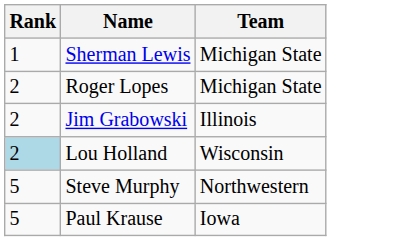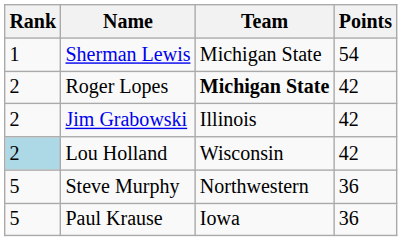 <table class="wikitable" style="font-size: 90%">
 <tr>
 <th>Rank</th>
 <th>Name</th>
 <th>Team</th>
+<th>Points</th>
 </tr>
 <tr>
 <td>1</td>
 <td><a href='#'>Sherman Lewis</a></td>
 <td>Michigan State</td>
+<td>54</td>
 </tr>
 <tr>
 <td>2</td>
 <td>Roger Lopes</td>
-<td>Michigan State</td>
+<td><strong>Michigan State</strong></td>
+<td>42</td>
 </tr>
 <tr>
 <td>2</td>
 <td><a href='#'>Jim Grabowski</a></td>
 <td>Illinois</td>
+<td>42</td>
 </tr>
 <tr>
 <td style="background: lightblue;">2</td>
 <td>Lou Holland</td>
 <td>Wisconsin</td>
+<td>42</td>
 </tr>
 <tr>
 <td>5</td>
 <td>Steve Murphy</td>
 <td>Northwestern</td>
+<td>36</td>
 </tr>
 <tr>
 <td>5</td>
 <td>Paul Krause</td>
 <td>Iowa</td>
+<td>36</td>
 </tr>
 </table>
